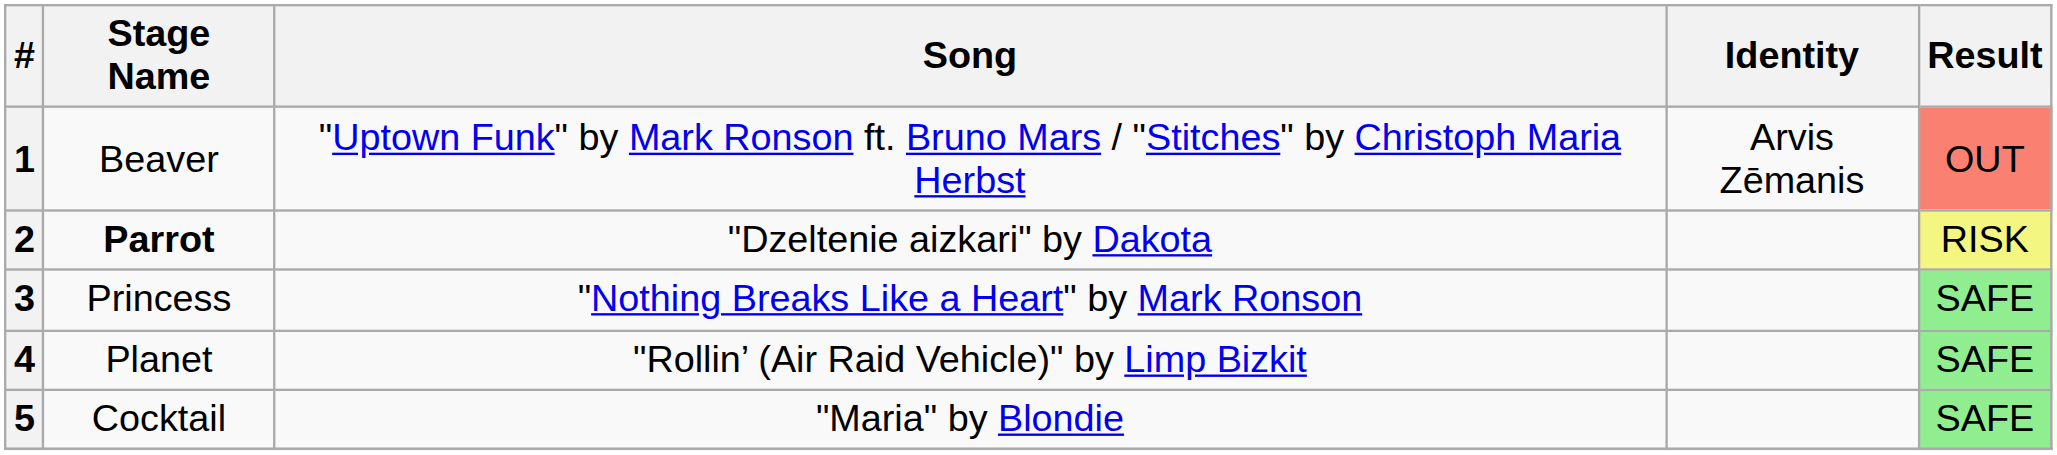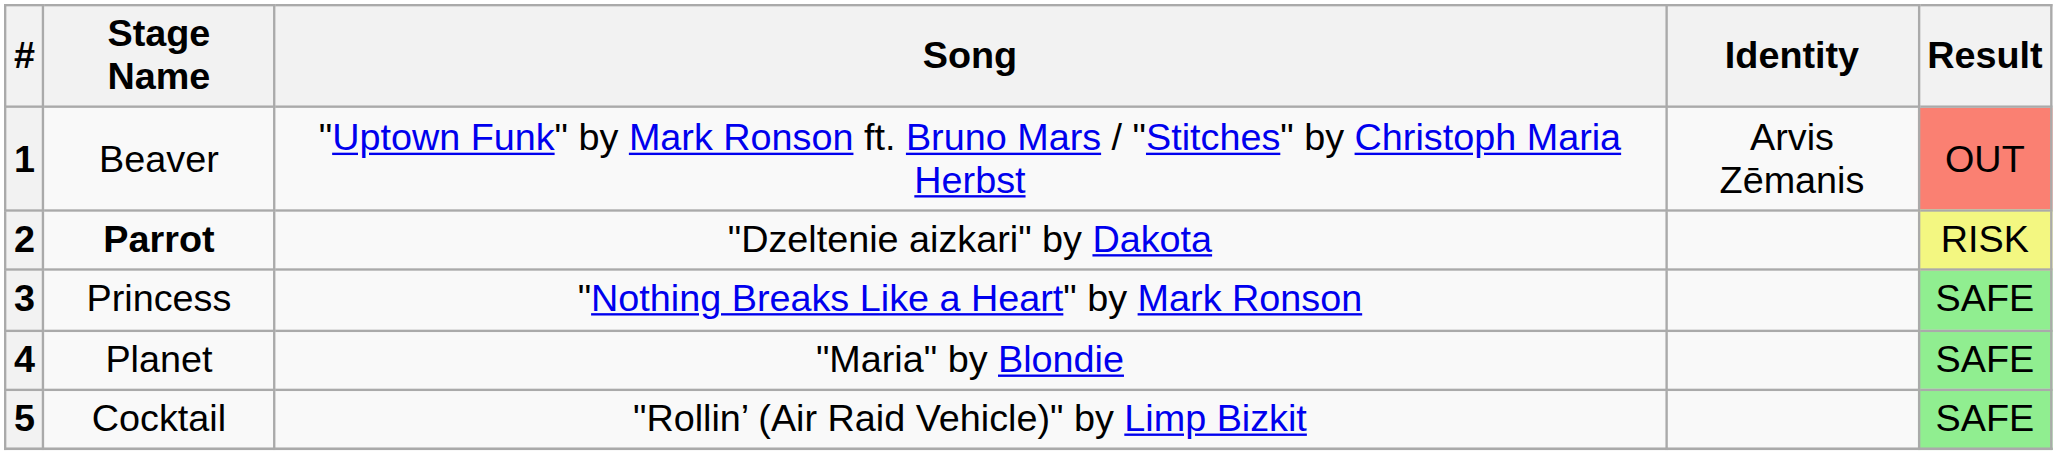 <table class="wikitable plainrowheaders" style="text-align: center;">
 <tr>
 <th>#</th>
 <th>Stage Name</th>
 <th>Song</th>
 <th>Identity</th>
 <th>Result</th>
 </tr>
 <tr>
 <th>1</th>
 <td>Beaver</td>
 <td>"<a href='#'>Uptown Funk</a>" by <a href='#'>Mark Ronson</a> ft. <a href='#'>Bruno Mars</a> / "<a href='#'>Stitches</a>" by <a href='#'>Christoph Maria Herbst</a></td>
 <td>Arvis Zēmanis</td>
 <td bgcolor="salmon">OUT</td>
 </tr>
 <tr>
 <th>2</th>
 <td><strong>Parrot</strong></td>
 <td>"Dzeltenie aizkari" by <a href='#'>Dakota</a></td>
 <td></td>
 <td bgcolor="#F3F781">RISK</td>
 </tr>
 <tr>
 <th>3</th>
 <td>Princess</td>
 <td>"<a href='#'>Nothing Breaks Like a Heart</a>" by <a href='#'>Mark Ronson</a></td>
 <td></td>
 <td bgcolor="lightgreen">SAFE</td>
 </tr>
 <tr>
 <th>4</th>
 <td>Planet</td>
-<td>"Rollin’ (Air Raid Vehicle)" by <a href='#'>Limp Bizkit</a></td>
+<td>"Maria" by <a href='#'>Blondie</a></td>
 <td></td>
 <td bgcolor="lightgreen">SAFE</td>
 </tr>
 <tr>
 <th>5</th>
 <td>Cocktail</td>
-<td>"Maria" by <a href='#'>Blondie</a></td>
+<td>"Rollin’ (Air Raid Vehicle)" by <a href='#'>Limp Bizkit</a></td>
 <td></td>
 <td bgcolor="lightgreen">SAFE</td>
 </tr>
 <tr>
 </tr>
 </table>
